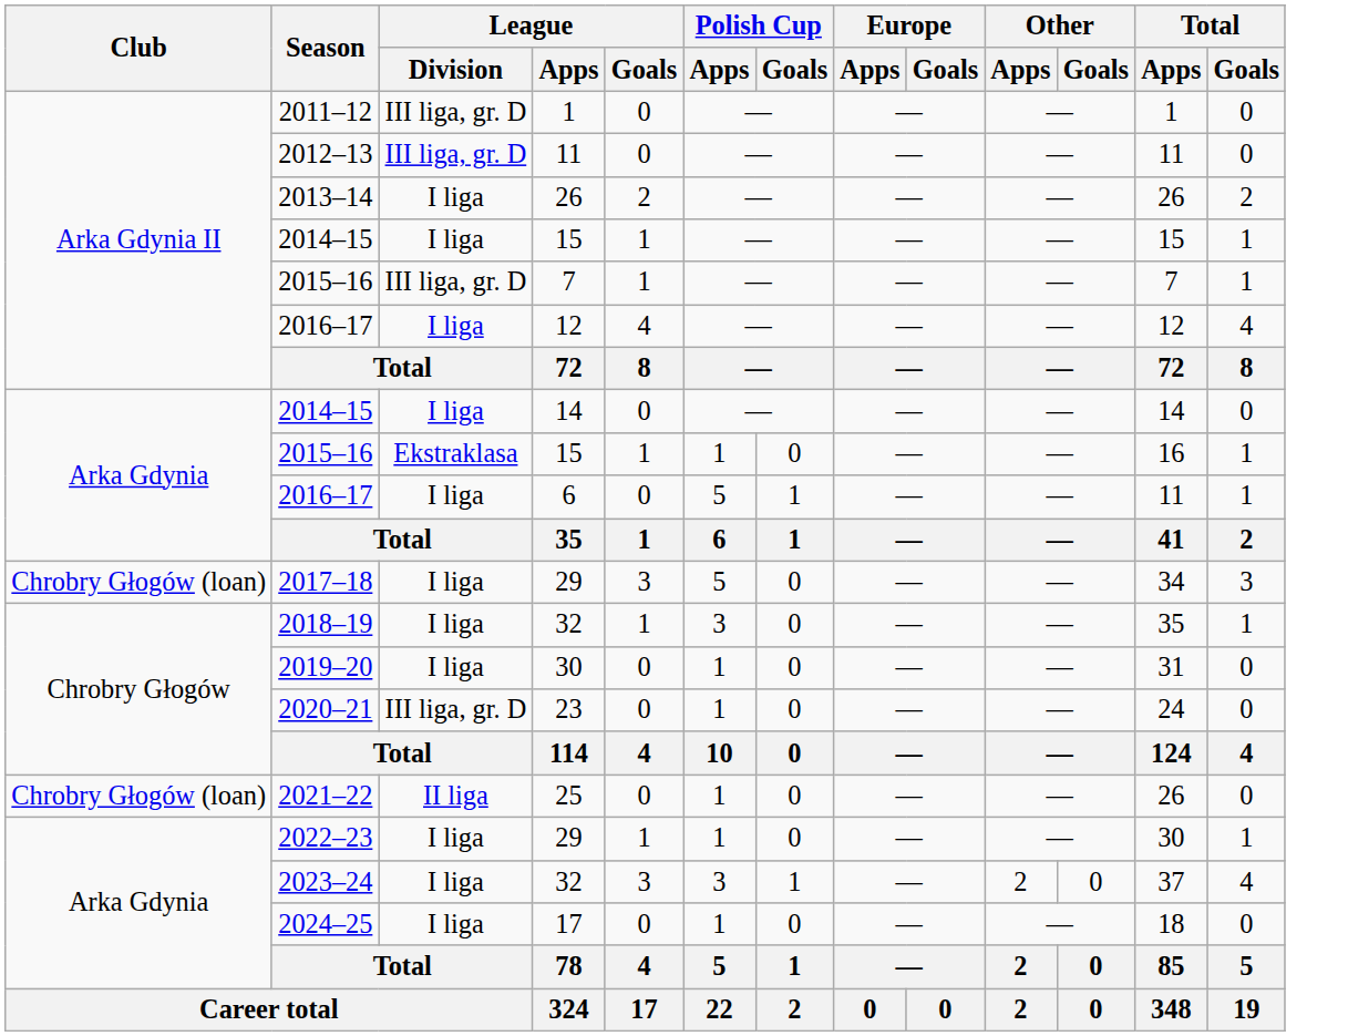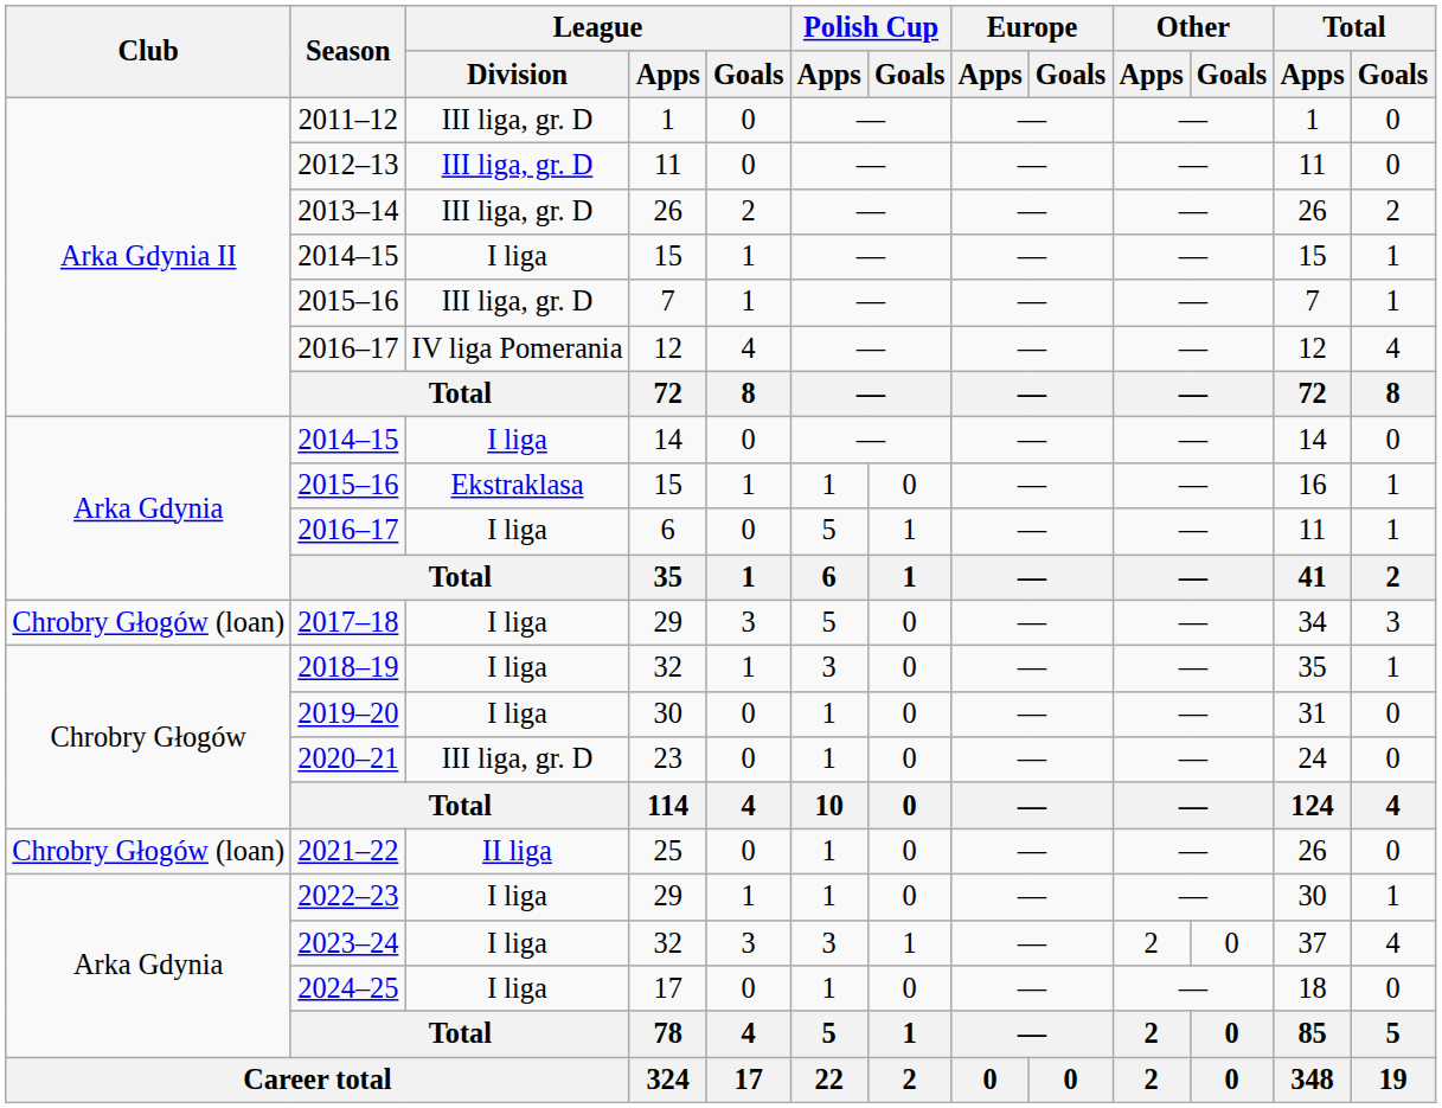 <table class="wikitable" style="text-align: center;">
 <tr>
 <th rowspan="2">Club</th>
 <th rowspan="2">Season</th>
 <th colspan="3">League</th>
 <th colspan="2"><a href='#'>Polish Cup</a></th>
 <th colspan="2">Europe</th>
 <th colspan="2">Other</th>
 <th colspan="2">Total</th>
 </tr>
 <tr>
 <th>Division</th>
 <th>Apps</th>
 <th>Goals</th>
 <th>Apps</th>
 <th>Goals</th>
 <th>Apps</th>
 <th>Goals</th>
 <th>Apps</th>
 <th>Goals</th>
 <th>Apps</th>
 <th>Goals</th>
 </tr>
 <tr>
 <td rowspan="7"><a href='#'>Arka Gdynia II</a></td>
 <td>2011–12</td>
 <td>III liga, gr. D</td>
 <td>1</td>
 <td>0</td>
 <td colspan="2">—</td>
 <td colspan="2">—</td>
 <td colspan="2">—</td>
 <td>1</td>
 <td>0</td>
 </tr>
 <tr>
 <td>2012–13</td>
 <td><a href='#'>III liga, gr. D</a></td>
 <td>11</td>
 <td>0</td>
 <td colspan="2">—</td>
 <td colspan="2">—</td>
 <td colspan="2">—</td>
 <td>11</td>
 <td>0</td>
 </tr>
 <tr>
 <td>2013–14</td>
-<td>I liga</td>
+<td>III liga, gr. D</td>
 <td>26</td>
 <td>2</td>
 <td colspan="2">—</td>
 <td colspan="2">—</td>
 <td colspan="2">—</td>
 <td>26</td>
 <td>2</td>
 </tr>
 <tr>
 <td>2014–15</td>
 <td>I liga</td>
 <td>15</td>
 <td>1</td>
 <td colspan="2">—</td>
 <td colspan="2">—</td>
 <td colspan="2">—</td>
 <td>15</td>
 <td>1</td>
 </tr>
 <tr>
 <td>2015–16</td>
 <td>III liga, gr. D</td>
 <td>7</td>
 <td>1</td>
 <td colspan="2">—</td>
 <td colspan="2">—</td>
 <td colspan="2">—</td>
 <td>7</td>
 <td>1</td>
 </tr>
 <tr>
 <td>2016–17</td>
-<td><a href='#'>I liga</a></td>
+<td>IV liga Pomerania</td>
 <td>12</td>
 <td>4</td>
 <td colspan="2">—</td>
 <td colspan="2">—</td>
 <td colspan="2">—</td>
 <td>12</td>
 <td>4</td>
 </tr>
 <tr>
 <th colspan="2">Total</th>
 <th>72</th>
 <th>8</th>
 <th colspan="2">—</th>
 <th colspan="2">—</th>
 <th colspan="2">—</th>
 <th>72</th>
 <th>8</th>
 </tr>
 <tr>
 <td rowspan="4"><a href='#'>Arka Gdynia</a></td>
 <td><a href='#'>2014–15</a></td>
 <td><a href='#'>I liga</a></td>
 <td>14</td>
 <td>0</td>
 <td colspan="2">—</td>
 <td colspan="2">—</td>
 <td colspan="2">—</td>
 <td>14</td>
 <td>0</td>
 </tr>
 <tr>
 <td><a href='#'>2015–16</a></td>
 <td><a href='#'>Ekstraklasa</a></td>
 <td>15</td>
 <td>1</td>
 <td>1</td>
 <td>0</td>
 <td colspan="2">—</td>
 <td colspan="2">—</td>
 <td>16</td>
 <td>1</td>
 </tr>
 <tr>
 <td><a href='#'>2016–17</a></td>
 <td>I liga</td>
 <td>6</td>
 <td>0</td>
 <td>5</td>
 <td>1</td>
 <td colspan="2">—</td>
 <td colspan="2">—</td>
 <td>11</td>
 <td>1</td>
 </tr>
 <tr>
 <th colspan="2">Total</th>
 <th>35</th>
 <th>1</th>
 <th>6</th>
 <th>1</th>
 <th colspan="2">—</th>
 <th colspan="2">—</th>
 <th>41</th>
 <th>2</th>
 </tr>
 <tr>
 <td><a href='#'>Chrobry Głogów</a> (loan)</td>
 <td><a href='#'>2017–18</a></td>
 <td>I liga</td>
 <td>29</td>
 <td>3</td>
 <td>5</td>
 <td>0</td>
 <td colspan="2">—</td>
 <td colspan="2">—</td>
 <td>34</td>
 <td>3</td>
 </tr>
 <tr>
 <td rowspan="4">Chrobry Głogów</td>
 <td><a href='#'>2018–19</a></td>
 <td>I liga</td>
 <td>32</td>
 <td>1</td>
 <td>3</td>
 <td>0</td>
 <td colspan="2">—</td>
 <td colspan="2">—</td>
 <td>35</td>
 <td>1</td>
 </tr>
 <tr>
 <td><a href='#'>2019–20</a></td>
 <td>I liga</td>
 <td>30</td>
 <td>0</td>
 <td>1</td>
 <td>0</td>
 <td colspan="2">—</td>
 <td colspan="2">—</td>
 <td>31</td>
 <td>0</td>
 </tr>
 <tr>
 <td><a href='#'>2020–21</a></td>
 <td>III liga, gr. D</td>
 <td>23</td>
 <td>0</td>
 <td>1</td>
 <td>0</td>
 <td colspan="2">—</td>
 <td colspan="2">—</td>
 <td>24</td>
 <td>0</td>
 </tr>
 <tr>
 <th colspan="2">Total</th>
 <th>114</th>
 <th>4</th>
 <th>10</th>
 <th>0</th>
 <th colspan="2">—</th>
 <th colspan="2">—</th>
 <th>124</th>
 <th>4</th>
 </tr>
 <tr>
 <td><a href='#'>Chrobry Głogów</a> (loan)</td>
 <td><a href='#'>2021–22</a></td>
 <td><a href='#'>II liga</a></td>
 <td>25</td>
 <td>0</td>
 <td>1</td>
 <td>0</td>
 <td colspan="2">—</td>
 <td colspan="2">—</td>
 <td>26</td>
 <td>0</td>
 </tr>
 <tr>
 <td rowspan="4">Arka Gdynia</td>
 <td><a href='#'>2022–23</a></td>
 <td>I liga</td>
 <td>29</td>
 <td>1</td>
 <td>1</td>
 <td>0</td>
 <td colspan="2">—</td>
 <td colspan="2">—</td>
 <td>30</td>
 <td>1</td>
 </tr>
 <tr>
 <td><a href='#'>2023–24</a></td>
 <td>I liga</td>
 <td>32</td>
 <td>3</td>
 <td>3</td>
 <td>1</td>
 <td colspan="2">—</td>
 <td>2</td>
 <td>0</td>
 <td>37</td>
 <td>4</td>
 </tr>
 <tr>
 <td><a href='#'>2024–25</a></td>
 <td>I liga</td>
 <td>17</td>
 <td>0</td>
 <td>1</td>
 <td>0</td>
 <td colspan="2">—</td>
 <td colspan="2">—</td>
 <td>18</td>
 <td>0</td>
 </tr>
 <tr>
 <th colspan="2">Total</th>
 <th>78</th>
 <th>4</th>
 <th>5</th>
 <th>1</th>
 <th colspan="2">—</th>
 <th>2</th>
 <th>0</th>
 <th>85</th>
 <th>5</th>
 </tr>
 <tr>
 <th colspan="3">Career total</th>
 <th>324</th>
 <th>17</th>
 <th>22</th>
 <th>2</th>
 <th>0</th>
 <th>0</th>
 <th>2</th>
 <th>0</th>
 <th>348</th>
 <th>19</th>
 </tr>
 </table>
